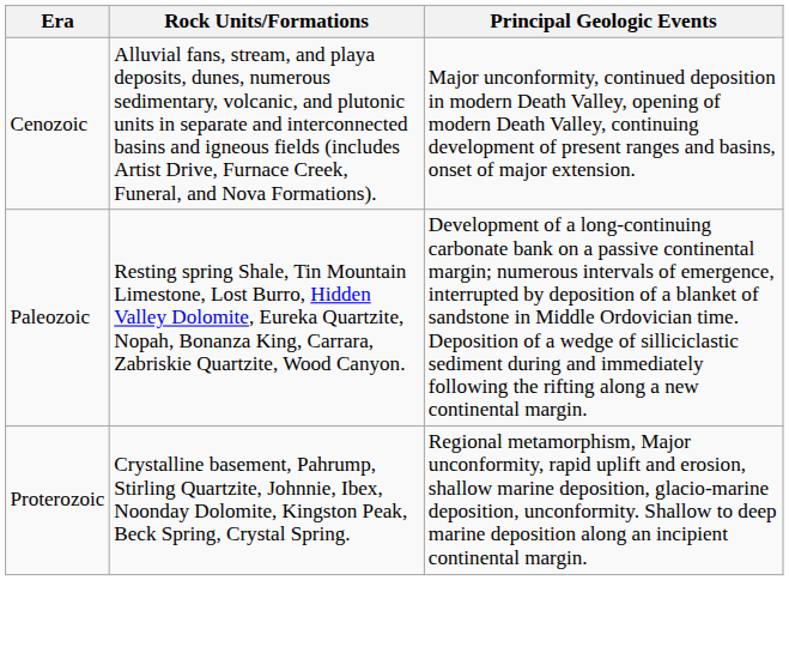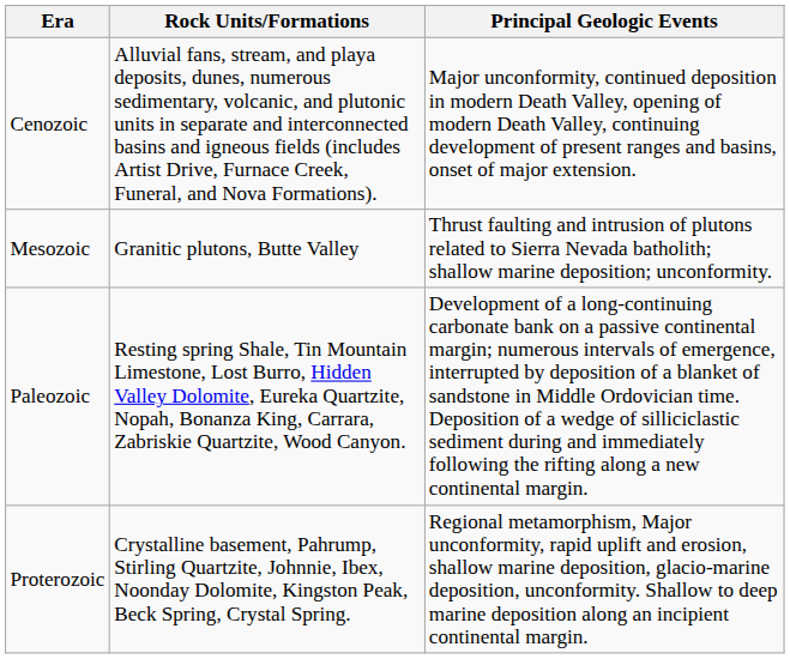 <table class="wikitable">
 <tr>
 <th>Era</th>
 <th>Rock Units/Formations</th>
 <th>Principal Geologic Events</th>
 </tr>
 <tr>
 <td>Cenozoic</td>
 <td>Alluvial fans, stream, and playa deposits, dunes, numerous sedimentary, volcanic, and plutonic units in separate and interconnected basins and igneous fields (includes Artist Drive, Furnace Creek, Funeral, and Nova Formations).</td>
 <td>Major unconformity, continued deposition in modern Death Valley, opening of modern Death Valley, continuing development of present ranges and basins, onset of major extension.</td>
 </tr>
 <tr>
+<td>Mesozoic</td>
+<td>Granitic plutons, Butte Valley</td>
+<td>Thrust faulting and intrusion of plutons related to Sierra Nevada batholith; shallow marine deposition; unconformity.</td>
+</tr>
+<tr>
 <td>Paleozoic</td>
 <td>Resting spring Shale, Tin Mountain Limestone, Lost Burro, <a href='#'>Hidden Valley Dolomite</a>, Eureka Quartzite, Nopah, Bonanza King, Carrara, Zabriskie Quartzite, Wood Canyon.</td>
 <td>Development of a long-continuing carbonate bank on a passive continental margin; numerous intervals of emergence, interrupted by deposition of a blanket of sandstone in Middle Ordovician time. Deposition of a wedge of silliciclastic sediment during and immediately following the rifting along a new continental margin.</td>
 </tr>
 <tr>
 <td>Proterozoic</td>
 <td>Crystalline basement, Pahrump, Stirling Quartzite, Johnnie, Ibex, Noonday Dolomite, Kingston Peak, Beck Spring, Crystal Spring.</td>
 <td>Regional metamorphism, Major unconformity, rapid uplift and erosion, shallow marine deposition, glacio-marine deposition, unconformity. Shallow to deep marine deposition along an incipient continental margin.</td>
 </tr>
 </table>
